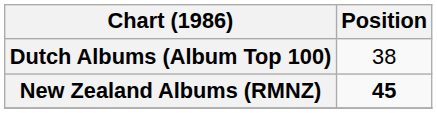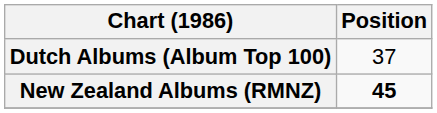 <table class="wikitable sortable plainrowheaders" style="text-align:center">
 <tr>
 <th scope="col">Chart (1986)</th>
 <th scope="col">Position</th>
 </tr>
 <tr>
 <th scope="row">Dutch Albums (Album Top 100)</th>
-<td>38</td>
+<td>37</td>
 </tr>
 <tr>
 <th scope="row">New Zealand Albums (RMNZ)</th>
 <td><strong>45</strong></td>
 </tr>
 <tr>
 </tr>
 </table>
